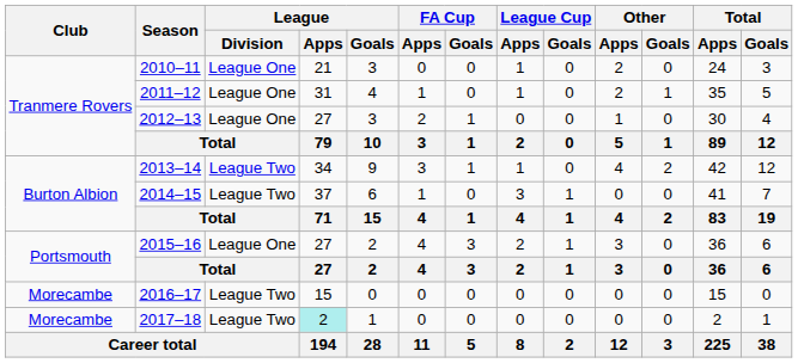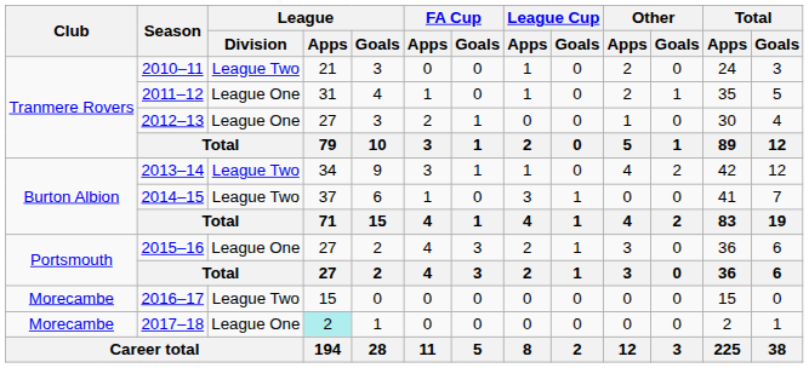 <table class="wikitable" style="text-align:center">
 <tr>
 <th rowspan="2">Club</th>
 <th rowspan="2">Season</th>
 <th colspan="3">League</th>
 <th colspan="2"><a href='#'>FA Cup</a></th>
 <th colspan="2"><a href='#'>League Cup</a></th>
 <th colspan="2">Other</th>
 <th colspan="2">Total</th>
 </tr>
 <tr>
 <th>Division</th>
 <th>Apps</th>
 <th>Goals</th>
 <th>Apps</th>
 <th>Goals</th>
 <th>Apps</th>
 <th>Goals</th>
 <th>Apps</th>
 <th>Goals</th>
 <th>Apps</th>
 <th>Goals</th>
 </tr>
 <tr>
 <td rowspan="4"><a href='#'>Tranmere Rovers</a></td>
 <td><a href='#'>2010–11</a></td>
-<td><a href='#'>League One</a></td>
+<td><a href='#'>League Two</a></td>
 <td>21</td>
 <td>3</td>
 <td>0</td>
 <td>0</td>
 <td>1</td>
 <td>0</td>
 <td>2</td>
 <td>0</td>
 <td>24</td>
 <td>3</td>
 </tr>
 <tr>
 <td><a href='#'>2011–12</a></td>
 <td>League One</td>
 <td>31</td>
 <td>4</td>
 <td>1</td>
 <td>0</td>
 <td>1</td>
 <td>0</td>
 <td>2</td>
 <td>1</td>
 <td>35</td>
 <td>5</td>
 </tr>
 <tr>
 <td><a href='#'>2012–13</a></td>
 <td>League One</td>
 <td>27</td>
 <td>3</td>
 <td>2</td>
 <td>1</td>
 <td>0</td>
 <td>0</td>
 <td>1</td>
 <td>0</td>
 <td>30</td>
 <td>4</td>
 </tr>
 <tr>
 <th colspan="2">Total</th>
 <th>79</th>
 <th>10</th>
 <th>3</th>
 <th>1</th>
 <th>2</th>
 <th>0</th>
 <th>5</th>
 <th>1</th>
 <th>89</th>
 <th>12</th>
 </tr>
 <tr>
 <td rowspan="3"><a href='#'>Burton Albion</a></td>
 <td><a href='#'>2013–14</a></td>
 <td><a href='#'>League Two</a></td>
 <td>34</td>
 <td>9</td>
 <td>3</td>
 <td>1</td>
 <td>1</td>
 <td>0</td>
 <td>4</td>
 <td>2</td>
 <td>42</td>
 <td>12</td>
 </tr>
 <tr>
 <td><a href='#'>2014–15</a></td>
 <td>League Two</td>
 <td>37</td>
 <td>6</td>
 <td>1</td>
 <td>0</td>
 <td>3</td>
 <td>1</td>
 <td>0</td>
 <td>0</td>
 <td>41</td>
 <td>7</td>
 </tr>
 <tr>
 <th colspan="2">Total</th>
 <th>71</th>
 <th>15</th>
 <th>4</th>
 <th>1</th>
 <th>4</th>
 <th>1</th>
 <th>4</th>
 <th>2</th>
 <th>83</th>
 <th>19</th>
 </tr>
 <tr>
 <td rowspan="2"><a href='#'>Portsmouth</a></td>
 <td><a href='#'>2015–16</a></td>
 <td>League One</td>
 <td>27</td>
 <td>2</td>
 <td>4</td>
 <td>3</td>
 <td>2</td>
 <td>1</td>
 <td>3</td>
 <td>0</td>
 <td>36</td>
 <td>6</td>
 </tr>
 <tr>
 <th colspan="2">Total</th>
 <th>27</th>
 <th>2</th>
 <th>4</th>
 <th>3</th>
 <th>2</th>
 <th>1</th>
 <th>3</th>
 <th>0</th>
 <th>36</th>
 <th>6</th>
 </tr>
 <tr>
 <td><a href='#'>Morecambe</a></td>
 <td><a href='#'>2016–17</a></td>
 <td>League Two</td>
 <td>15</td>
 <td>0</td>
 <td>0</td>
 <td>0</td>
 <td>0</td>
 <td>0</td>
 <td>0</td>
 <td>0</td>
 <td>15</td>
 <td>0</td>
 </tr>
 <tr>
 <td><a href='#'>Morecambe</a></td>
 <td><a href='#'>2017–18</a></td>
-<td>League Two</td>
+<td>League One</td>
 <td style="background: paleturquoise;">2</td>
 <td>1</td>
 <td>0</td>
 <td>0</td>
 <td>0</td>
 <td>0</td>
 <td>0</td>
 <td>0</td>
 <td>2</td>
 <td>1</td>
 </tr>
 <tr>
 <th colspan="3">Career total</th>
 <th>194</th>
 <th>28</th>
 <th>11</th>
 <th>5</th>
 <th>8</th>
 <th>2</th>
 <th>12</th>
 <th>3</th>
 <th>225</th>
 <th>38</th>
 </tr>
 </table>
